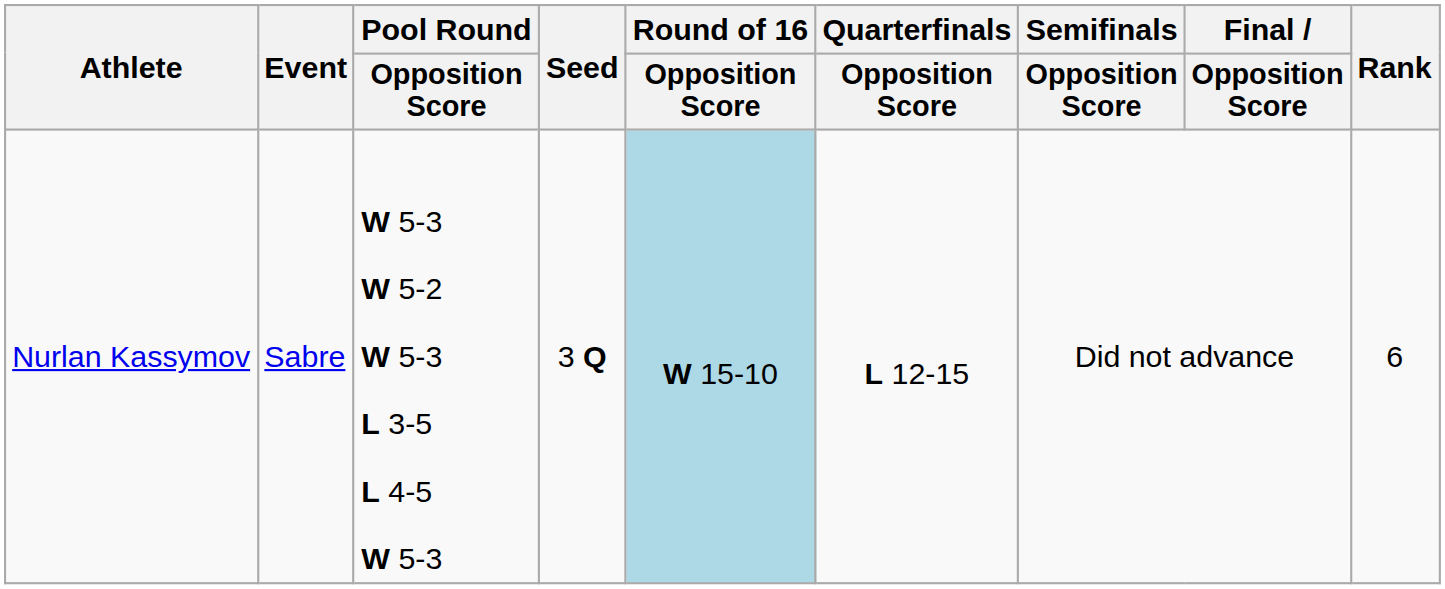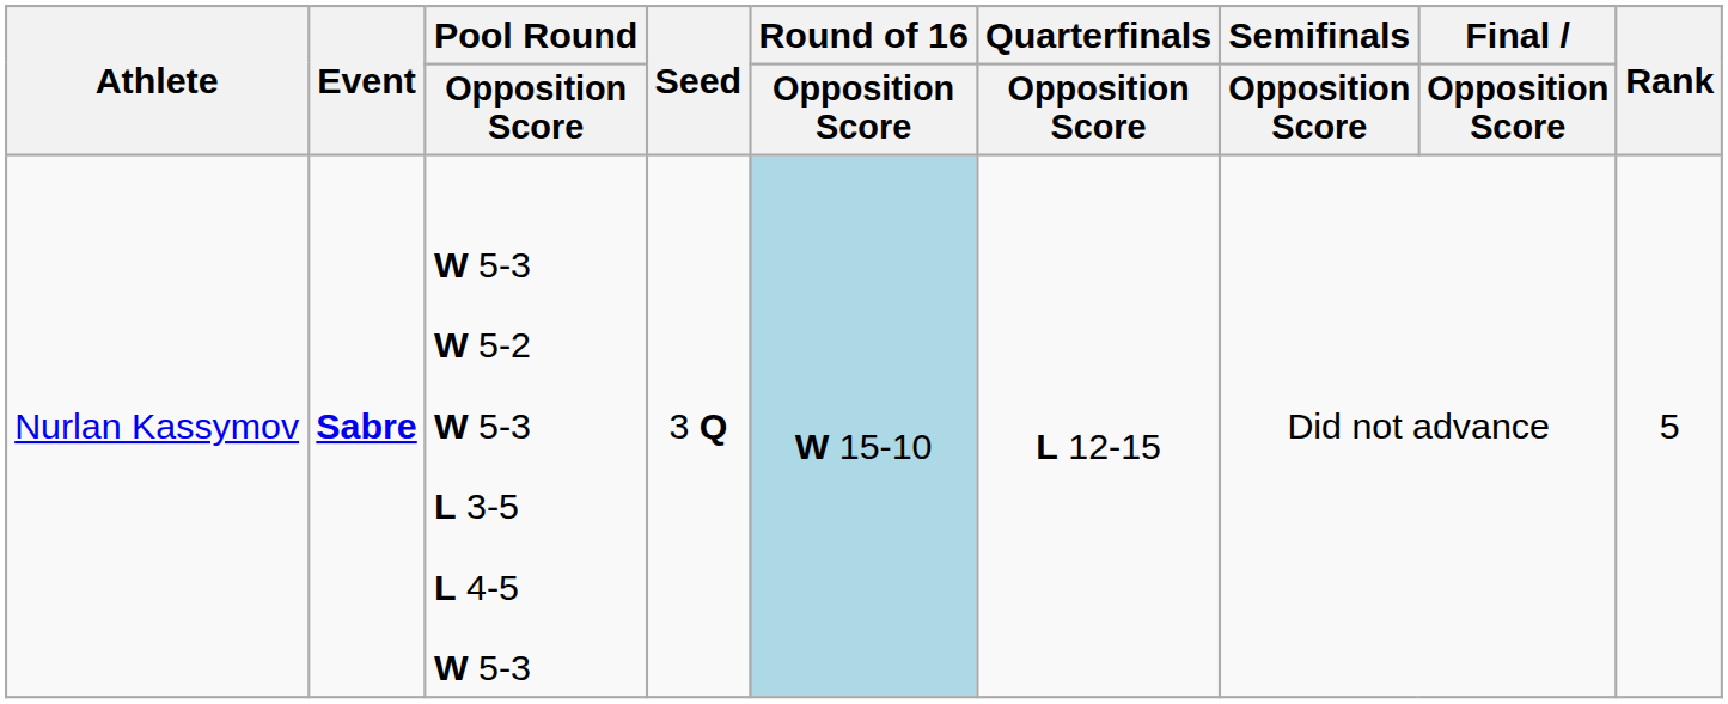 <table class=wikitable style="font-size:90%">
 <tr>
 <th rowspan="2">Athlete</th>
 <th rowspan="2">Event</th>
 <th>Pool Round</th>
 <th rowspan="2">Seed</th>
 <th>Round of 16</th>
 <th>Quarterfinals</th>
 <th>Semifinals</th>
 <th>Final / </th>
 <th rowspan=2>Rank</th>
 </tr>
 <tr style="font-size:95%">
 <th>Opposition<br>Score</th>
 <th>Opposition<br>Score</th>
 <th>Opposition<br>Score</th>
 <th>Opposition<br>Score</th>
 <th>Opposition<br>Score</th>
 </tr>
 <tr align=center>
 <td align=left><a href='#'>Nurlan Kassymov</a></td>
-<td align=left><a href='#'>Sabre</a></td>
+<td align=left><strong><a href='#'>Sabre</a></strong></td>
 <td align=left><br><br><strong>W</strong> 5-3<br><br><strong>W</strong> 5-2<br><br><strong>W</strong> 5-3<br><br><strong>L</strong> 3-5<br><br><strong>L</strong> 4-5<br><br><strong>W</strong> 5-3</td>
 <td>3 <strong>Q</strong></td>
 <td style="background: lightblue;"><br><strong>W</strong> 15-10</td>
 <td><br><strong>L</strong> 12-15</td>
 <td colspan=2>Did not advance</td>
-<td>6</td>
+<td>5</td>
 </tr>
 </table>
